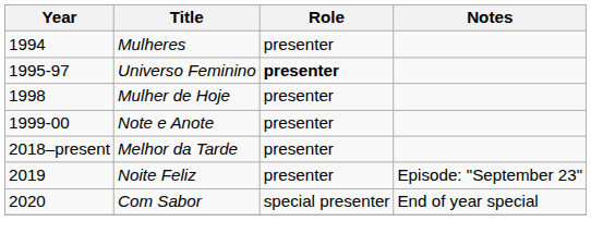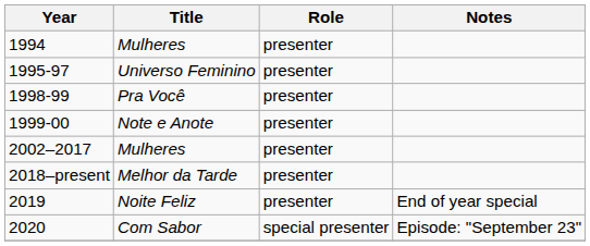 <table class="wikitable">
 <tr>
 <th>Year</th>
 <th>Title</th>
 <th>Role</th>
 <th>Notes</th>
 </tr>
 <tr>
 <td>1994</td>
 <td><em>Mulheres</em> </td>
 <td>presenter</td>
 <td></td>
 </tr>
 <tr>
 <td>1995-97</td>
 <td><em>Universo Feminino</em> </td>
-<td><strong>presenter</strong></td>
+<td>presenter</td>
 <td></td>
 </tr>
 <tr>
-<td>1998</td>
-<td><em>Mulher de Hoje</em> </td>
+<td>1998-99</td>
+<td><em>Pra Você</em> </td>
 <td>presenter</td>
 <td></td>
 </tr>
 <tr>
 <td>1999-00</td>
 <td><em>Note e Anote</em> </td>
+<td>presenter</td>
+<td></td>
+</tr>
+<tr>
+<td>2002–2017</td>
+<td><em>Mulheres</em> </td>
 <td>presenter</td>
 <td></td>
 </tr>
 <tr>
 <td>2018–present</td>
 <td><em>Melhor da Tarde</em> </td>
 <td>presenter</td>
 <td></td>
 </tr>
 <tr>
 <td>2019</td>
 <td><em>Noite Feliz</em> </td>
 <td>presenter</td>
-<td>Episode: "September 23"</td>
+<td>End of year special</td>
 </tr>
 <tr>
 <td>2020</td>
 <td><em>Com Sabor</em> </td>
 <td>special presenter</td>
-<td>End of year special</td>
+<td>Episode: "September 23"</td>
 </tr>
 <tr>
 </tr>
 </table>
